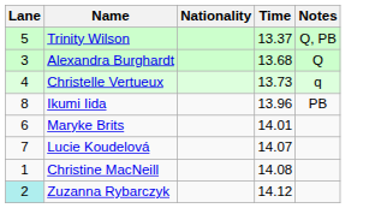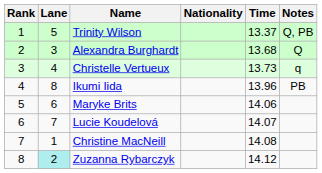 <table class="wikitable sortable" style="text-align:center">
 <tr>
+<th>Rank</th>
 <th>Lane</th>
 <th>Name</th>
 <th>Nationality</th>
 <th>Time</th>
 <th>Notes</th>
 </tr>
 <tr bgcolor=ccffcc>
+<td align=center>1</td>
 <td align=center>5</td>
 <td align=left><a href='#'>Trinity Wilson</a></td>
 <td align=left></td>
 <td>13.37</td>
 <td>Q, PB</td>
 </tr>
 <tr bgcolor=ccffcc>
+<td align=center>2</td>
 <td align=center>3</td>
 <td align=left><a href='#'>Alexandra Burghardt</a></td>
 <td align=left></td>
 <td>13.68</td>
 <td>Q</td>
 </tr>
 <tr bgcolor=ddffdd>
+<td align=center>3</td>
 <td align=center>4</td>
 <td align=left><a href='#'>Christelle Vertueux</a></td>
 <td align=left></td>
 <td>13.73</td>
 <td>q</td>
 </tr>
 <tr>
+<td align=center>4</td>
 <td align=center>8</td>
 <td align=left><a href='#'>Ikumi Iida</a></td>
 <td align=left></td>
 <td>13.96</td>
 <td>PB</td>
 </tr>
 <tr>
+<td align=center>5</td>
 <td align=center>6</td>
 <td align=left><a href='#'>Maryke Brits</a></td>
 <td align=left></td>
-<td>14.01</td>
+<td>14.06</td>
 <td></td>
 </tr>
 <tr>
+<td align=center>6</td>
 <td align=center>7</td>
 <td align=left><a href='#'>Lucie Koudelová</a></td>
 <td align=left></td>
 <td>14.07</td>
 <td></td>
 </tr>
 <tr>
+<td align=center>7</td>
 <td align=center>1</td>
 <td align=left><a href='#'>Christine MacNeill</a></td>
 <td align=left></td>
 <td>14.08</td>
 <td></td>
 </tr>
 <tr>
+<td align=center>8</td>
 <td align=center style="background: paleturquoise;">2</td>
 <td align=left><a href='#'>Zuzanna Rybarczyk</a></td>
 <td align=left></td>
 <td>14.12</td>
 <td></td>
 </tr>
 </table>
